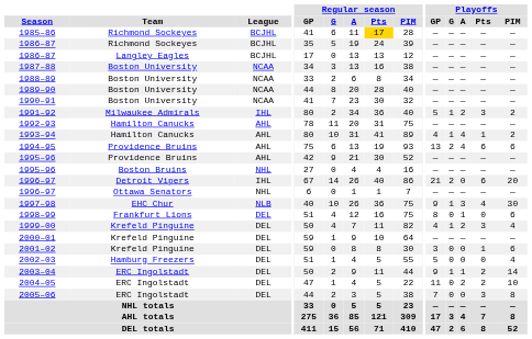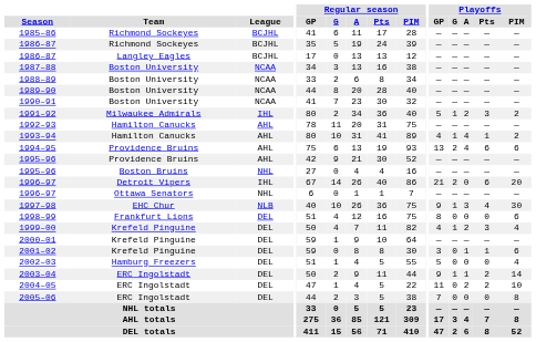 <table border="0" cellpadding="1" cellspacing="0" style="text-align:center; width:60em">
 <tr bgcolor="#e0e0e0">
 <th colspan="3" bgcolor="#ffffff"></th>
 <th rowspan="99" bgcolor="#ffffff"></th>
 <th colspan="5"><a href='#'>Regular season</a></th>
 <th rowspan="99" bgcolor="#ffffff"></th>
 <th colspan="5"><a href='#'>Playoffs</a></th>
 </tr>
 <tr bgcolor="#e0e0e0">
 <th><a href='#'>Season</a></th>
 <th>Team</th>
 <th>League</th>
 <th>GP</th>
 <th><a href='#'>G</a></th>
 <th><a href='#'>A</a></th>
 <th><a href='#'>Pts</a></th>
 <th><a href='#'>PIM</a></th>
 <th>GP</th>
 <th>G</th>
 <th>A</th>
 <th>Pts</th>
 <th>PIM</th>
 </tr>
 <tr>
 <td><a href='#'>1985–86</a></td>
 <td><a href='#'>Richmond Sockeyes</a></td>
 <td><a href='#'>BCJHL</a></td>
 <td>41</td>
 <td>6</td>
 <td>11</td>
-<td style="background: gold;">17</td>
+<td>17</td>
 <td>28</td>
 <td>—</td>
 <td>—</td>
 <td>—</td>
 <td>—</td>
 <td>—</td>
 </tr>
 <tr bgcolor="#f0f0f0">
 <td><a href='#'>1986–87</a></td>
 <td>Richmond Sockeyes</td>
 <td>BCJHL</td>
 <td>35</td>
 <td>5</td>
 <td>19</td>
 <td>24</td>
 <td>39</td>
 <td>—</td>
 <td>—</td>
 <td>—</td>
 <td>—</td>
 <td>—</td>
 </tr>
 <tr>
 <td><a href='#'>1986–87</a></td>
 <td><a href='#'>Langley Eagles</a></td>
 <td>BCJHL</td>
 <td>17</td>
 <td>0</td>
 <td>13</td>
 <td>13</td>
 <td>12</td>
 <td>—</td>
 <td>—</td>
 <td>—</td>
 <td>—</td>
 <td>—</td>
 </tr>
 <tr bgcolor="#f0f0f0">
 <td><a href='#'>1987–88</a></td>
 <td><a href='#'>Boston University</a></td>
 <td><a href='#'>NCAA</a></td>
 <td>34</td>
 <td>3</td>
 <td>13</td>
 <td>16</td>
 <td>38</td>
 <td>—</td>
 <td>—</td>
 <td>—</td>
 <td>—</td>
 <td>—</td>
 </tr>
 <tr>
 <td><a href='#'>1988–89</a></td>
 <td>Boston University</td>
 <td>NCAA</td>
 <td>33</td>
 <td>2</td>
 <td>6</td>
 <td>8</td>
 <td>34</td>
 <td>—</td>
 <td>—</td>
 <td>—</td>
 <td>—</td>
 <td>—</td>
 </tr>
 <tr bgcolor="#f0f0f0">
 <td><a href='#'>1989–90</a></td>
 <td>Boston University</td>
 <td>NCAA</td>
 <td>44</td>
 <td>8</td>
 <td>20</td>
 <td>28</td>
 <td>40</td>
 <td>—</td>
 <td>—</td>
 <td>—</td>
 <td>—</td>
 <td>—</td>
 </tr>
 <tr>
 <td><a href='#'>1990–91</a></td>
 <td>Boston University</td>
 <td>NCAA</td>
 <td>41</td>
 <td>7</td>
 <td>23</td>
 <td>30</td>
 <td>32</td>
 <td>—</td>
 <td>—</td>
 <td>—</td>
 <td>—</td>
 <td>—</td>
 </tr>
 <tr bgcolor="#f0f0f0">
 <td><a href='#'>1991–92</a></td>
 <td><a href='#'>Milwaukee Admirals</a></td>
 <td><a href='#'>IHL</a></td>
 <td>80</td>
 <td>2</td>
 <td>34</td>
 <td>36</td>
 <td>40</td>
 <td>5</td>
 <td>1</td>
 <td>2</td>
 <td>3</td>
 <td>2</td>
 </tr>
 <tr>
 <td><a href='#'>1992–93</a></td>
 <td><a href='#'>Hamilton Canucks</a></td>
 <td><a href='#'>AHL</a></td>
 <td>78</td>
 <td>11</td>
 <td>20</td>
 <td>31</td>
 <td>75</td>
 <td>—</td>
 <td>—</td>
 <td>—</td>
 <td>—</td>
 <td>—</td>
 </tr>
 <tr bgcolor="#f0f0f0">
 <td><a href='#'>1993–94</a></td>
 <td>Hamilton Canucks</td>
 <td>AHL</td>
 <td>80</td>
 <td>10</td>
 <td>31</td>
 <td>41</td>
 <td>89</td>
 <td>4</td>
 <td>1</td>
 <td>4</td>
 <td>1</td>
 <td>2</td>
 </tr>
 <tr>
 <td><a href='#'>1994–95</a></td>
 <td><a href='#'>Providence Bruins</a></td>
 <td>AHL</td>
 <td>75</td>
 <td>6</td>
 <td>13</td>
 <td>19</td>
 <td>93</td>
 <td>13</td>
 <td>2</td>
 <td>4</td>
 <td>6</td>
 <td>6</td>
 </tr>
 <tr bgcolor="#f0f0f0">
 <td><a href='#'>1995–96</a></td>
 <td>Providence Bruins</td>
 <td>AHL</td>
 <td>42</td>
 <td>9</td>
 <td>21</td>
 <td>30</td>
 <td>52</td>
 <td>—</td>
 <td>—</td>
 <td>—</td>
 <td>—</td>
 <td>—</td>
 </tr>
 <tr>
 <td><a href='#'>1995–96</a></td>
 <td><a href='#'>Boston Bruins</a></td>
 <td><a href='#'>NHL</a></td>
 <td>27</td>
 <td>0</td>
 <td>4</td>
 <td>4</td>
 <td>16</td>
 <td>—</td>
 <td>—</td>
 <td>—</td>
 <td>—</td>
 <td>—</td>
 </tr>
 <tr bgcolor="#f0f0f0">
 <td><a href='#'>1996–97</a></td>
 <td><a href='#'>Detroit Vipers</a></td>
 <td>IHL</td>
 <td>67</td>
 <td>14</td>
 <td>26</td>
 <td>40</td>
 <td>86</td>
 <td>21</td>
 <td>2</td>
 <td>0</td>
 <td>6</td>
 <td>20</td>
 </tr>
 <tr>
 <td><a href='#'>1996–97</a></td>
 <td><a href='#'>Ottawa Senators</a></td>
 <td>NHL</td>
 <td>6</td>
 <td>0</td>
 <td>1</td>
 <td>1</td>
 <td>7</td>
 <td>—</td>
 <td>—</td>
 <td>—</td>
 <td>—</td>
 <td>—</td>
 </tr>
 <tr bgcolor="#f0f0f0">
 <td><a href='#'>1997–98</a></td>
 <td><a href='#'>EHC Chur</a></td>
 <td><a href='#'>NLB</a></td>
 <td>40</td>
 <td>10</td>
 <td>26</td>
 <td>36</td>
 <td>75</td>
 <td>9</td>
 <td>1</td>
 <td>3</td>
 <td>4</td>
 <td>30</td>
 </tr>
 <tr>
 <td><a href='#'>1998–99</a></td>
 <td><a href='#'>Frankfurt Lions</a></td>
 <td><a href='#'>DEL</a></td>
 <td>51</td>
 <td>4</td>
 <td>12</td>
 <td>16</td>
 <td>75</td>
 <td>8</td>
 <td>0</td>
-<td>1</td>
+<td>0</td>
 <td>0</td>
 <td>6</td>
 </tr>
 <tr bgcolor="#f0f0f0">
 <td><a href='#'>1999–00</a></td>
 <td><a href='#'>Krefeld Pinguine</a></td>
 <td>DEL</td>
 <td>50</td>
 <td>4</td>
 <td>7</td>
 <td>11</td>
 <td>82</td>
 <td>4</td>
 <td>1</td>
 <td>2</td>
 <td>3</td>
 <td>4</td>
 </tr>
 <tr>
 <td><a href='#'>2000–01</a></td>
 <td>Krefeld Pinguine</td>
 <td>DEL</td>
 <td>59</td>
 <td>1</td>
 <td>9</td>
 <td>10</td>
 <td>64</td>
 <td>—</td>
 <td>—</td>
 <td>—</td>
 <td>—</td>
 <td>—</td>
 </tr>
 <tr bgcolor="#f0f0f0">
 <td><a href='#'>2001–02</a></td>
 <td>Krefeld Pinguine</td>
 <td>DEL</td>
 <td>59</td>
 <td>0</td>
 <td>8</td>
 <td>8</td>
 <td>30</td>
 <td>3</td>
 <td>0</td>
-<td>0</td>
+<td>1</td>
 <td>1</td>
 <td>6</td>
 </tr>
 <tr>
 <td><a href='#'>2002–03</a></td>
 <td><a href='#'>Hamburg Freezers</a></td>
 <td>DEL</td>
 <td>51</td>
 <td>1</td>
 <td>4</td>
 <td>5</td>
 <td>55</td>
 <td>5</td>
 <td>0</td>
 <td>0</td>
 <td>0</td>
 <td>4</td>
 </tr>
 <tr bgcolor="#f0f0f0">
 <td><a href='#'>2003–04</a></td>
 <td><a href='#'>ERC Ingolstadt</a></td>
 <td>DEL</td>
 <td>50</td>
 <td>2</td>
 <td>9</td>
 <td>11</td>
 <td>44</td>
 <td>9</td>
 <td>1</td>
 <td>1</td>
 <td>2</td>
 <td>14</td>
 </tr>
 <tr>
 <td><a href='#'>2004–05</a></td>
 <td>ERC Ingolstadt</td>
 <td>DEL</td>
 <td>47</td>
 <td>1</td>
 <td>4</td>
 <td>5</td>
 <td>22</td>
 <td>11</td>
 <td>0</td>
 <td>2</td>
 <td>2</td>
 <td>10</td>
 </tr>
 <tr bgcolor="#f0f0f0">
 <td><a href='#'>2005–06</a></td>
 <td>ERC Ingolstadt</td>
 <td>DEL</td>
 <td>44</td>
 <td>2</td>
 <td>3</td>
 <td>5</td>
 <td>38</td>
 <td>7</td>
 <td>0</td>
 <td>0</td>
-<td>3</td>
+<td>0</td>
 <td>8</td>
 </tr>
 <tr>
 </tr>
 <tr ALIGN="center" bgcolor="#e0e0e0">
 <th colspan="3">NHL totals</th>
 <th ALIGN="center">33</th>
 <th ALIGN="center">0</th>
 <th ALIGN="center">5</th>
 <th ALIGN="center">5</th>
 <th ALIGN="center">23</th>
 <th ALIGN="center">—</th>
 <th ALIGN="center">—</th>
 <th ALIGN="center">—</th>
 <th ALIGN="center">—</th>
 <th ALIGN="center">—</th>
 </tr>
 <tr>
 </tr>
 <tr ALIGN="center" bgcolor="#e0e0e0">
 <th colspan="3">AHL totals</th>
 <th ALIGN="center">275</th>
 <th ALIGN="center">36</th>
 <th ALIGN="center">85</th>
 <th ALIGN="center">121</th>
 <th ALIGN="center">309</th>
 <th ALIGN="center">17</th>
 <th ALIGN="center">3</th>
 <th ALIGN="center">4</th>
 <th ALIGN="center">7</th>
 <th ALIGN="center">8</th>
 </tr>
 <tr>
 </tr>
 <tr ALIGN="center" bgcolor="#e0e0e0">
 <th colspan="3">DEL totals</th>
 <th ALIGN="center">411</th>
 <th ALIGN="center">15</th>
 <th ALIGN="center">56</th>
 <th ALIGN="center">71</th>
 <th ALIGN="center">410</th>
 <th ALIGN="center">47</th>
 <th ALIGN="center">2</th>
 <th ALIGN="center">6</th>
 <th ALIGN="center">8</th>
 <th ALIGN="center">52</th>
 </tr>
 </table>
